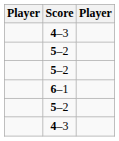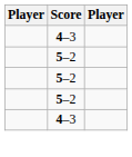 <table class="wikitable" style="; text-align:center">
 <tr>
 <th>Player</th>
 <th>Score</th>
 <th>Player</th>
 </tr>
 <tr>
 <td><strong></strong></td>
 <td><strong>4</strong>–3</td>
 <td></td>
 </tr>
 <tr>
 <td><strong></strong></td>
 <td><strong>5</strong>–2</td>
 <td></td>
 </tr>
 <tr>
 <td><strong></strong></td>
 <td><strong>5</strong>–2</td>
 <td></td>
 </tr>
 <tr>
 <td><strong></strong></td>
-<td><strong>6</strong>–1</td>
-<td></td>
-</tr>
-<tr>
-<td><strong></strong></td>
 <td><strong>5</strong>–2</td>
 <td></td>
 </tr>
 <tr>
 <td><strong> </strong></td>
 <td><strong>4</strong>–3</td>
 <td></td>
 </tr>
 </table>
